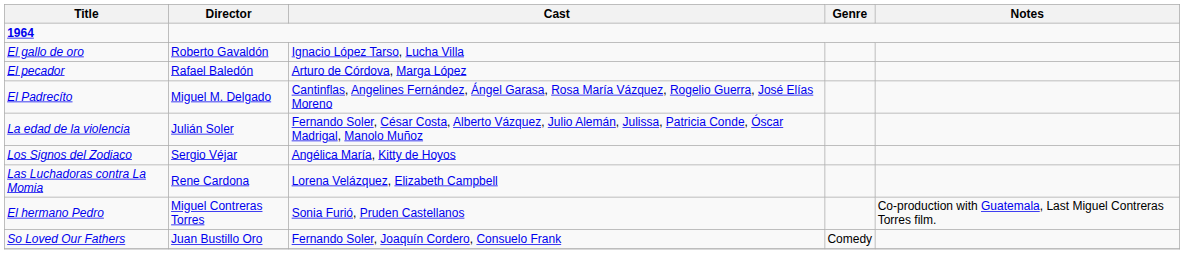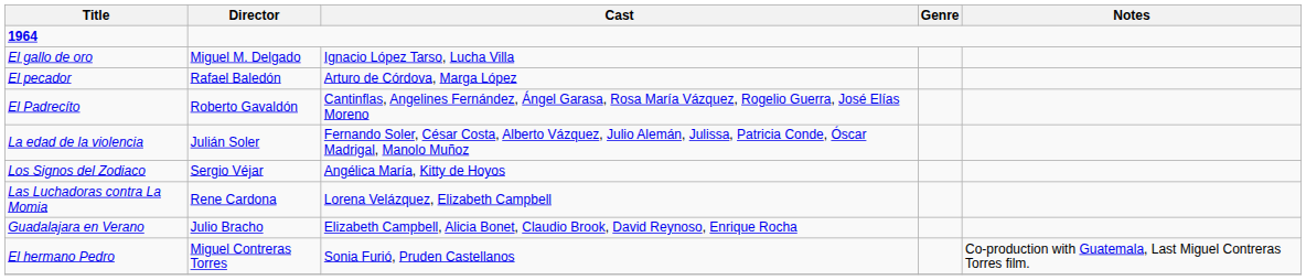 <table class="wikitable">
 <tr>
 <th>Title</th>
 <th>Director</th>
 <th>Cast</th>
 <th>Genre</th>
 <th>Notes</th>
 </tr>
 <tr>
 <td><strong><a href='#'>1964</a></strong></td>
 </tr>
 <tr>
 <td><em><a href='#'>El gallo de oro</a></em></td>
-<td><a href='#'>Roberto Gavaldón</a></td>
+<td><a href='#'>Miguel M. Delgado</a></td>
 <td><a href='#'>Ignacio López Tarso</a>, <a href='#'>Lucha Villa</a></td>
 <td></td>
 <td></td>
 </tr>
 <tr>
 <td><em><a href='#'>El pecador</a></em></td>
 <td><a href='#'>Rafael Baledón</a></td>
 <td><a href='#'>Arturo de Córdova</a>, <a href='#'>Marga López</a></td>
 <td></td>
 <td></td>
 </tr>
 <tr>
 <td><em><a href='#'>El Padrecíto</a></em></td>
-<td><a href='#'>Miguel M. Delgado</a></td>
+<td><a href='#'>Roberto Gavaldón</a></td>
 <td><a href='#'>Cantinflas</a>, <a href='#'>Angelines Fernández</a>, <a href='#'>Ángel Garasa</a>, <a href='#'>Rosa María Vázquez</a>, <a href='#'>Rogelio Guerra</a>, <a href='#'>José Elías Moreno</a></td>
 <td></td>
 <td></td>
 </tr>
 <tr>
 <td><em><a href='#'>La edad de la violencia</a></em></td>
 <td><a href='#'>Julián Soler</a></td>
 <td><a href='#'>Fernando Soler</a>, <a href='#'>César Costa</a>, <a href='#'>Alberto Vázquez</a>, <a href='#'>Julio Alemán</a>, <a href='#'>Julissa</a>, <a href='#'>Patricia Conde</a>, <a href='#'>Óscar Madrigal</a>, <a href='#'>Manolo Muñoz</a></td>
 <td></td>
 <td></td>
 </tr>
 <tr>
 <td><em><a href='#'>Los Signos del Zodiaco</a></em></td>
 <td><a href='#'>Sergio Véjar</a></td>
 <td><a href='#'>Angélica María</a>, <a href='#'>Kitty de Hoyos</a></td>
 <td></td>
 <td></td>
 </tr>
 <tr>
 <td><em><a href='#'>Las Luchadoras contra La Momia</a></em></td>
 <td><a href='#'>Rene Cardona</a></td>
 <td><a href='#'>Lorena Velázquez</a>, <a href='#'>Elizabeth Campbell</a></td>
 <td></td>
 <td></td>
 </tr>
 <tr>
+<td><em><a href='#'>Guadalajara en Verano</a></em></td>
+<td><a href='#'>Julio Bracho</a></td>
+<td><a href='#'>Elizabeth Campbell</a>, <a href='#'>Alicia Bonet</a>, <a href='#'>Claudio Brook</a>, <a href='#'>David Reynoso</a>, <a href='#'>Enrique Rocha</a></td>
+<td></td>
+<td></td>
+</tr>
+<tr>
 <td><em><a href='#'>El hermano Pedro</a></em></td>
 <td><a href='#'>Miguel Contreras Torres</a></td>
 <td><a href='#'>Sonia Furió</a>, <a href='#'>Pruden Castellanos</a></td>
 <td></td>
 <td>Co-production with <a href='#'>Guatemala</a>, Last Miguel Contreras Torres film.</td>
 </tr>
 <tr>
-<td><em><a href='#'>So Loved Our Fathers</a></em></td>
-<td><a href='#'>Juan Bustillo Oro</a></td>
-<td><a href='#'>Fernando Soler</a>, <a href='#'>Joaquín Cordero</a>, <a href='#'>Consuelo Frank</a></td>
-<td>Comedy</td>
-<td></td>
-</tr>
-<tr>
 </tr>
 </table>
